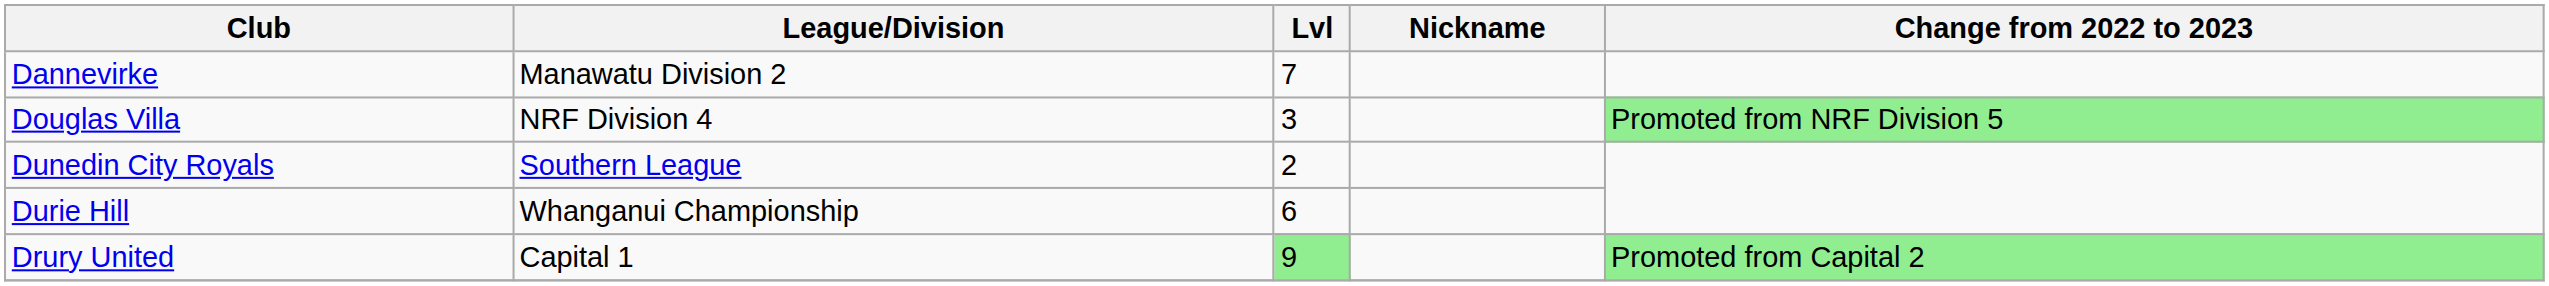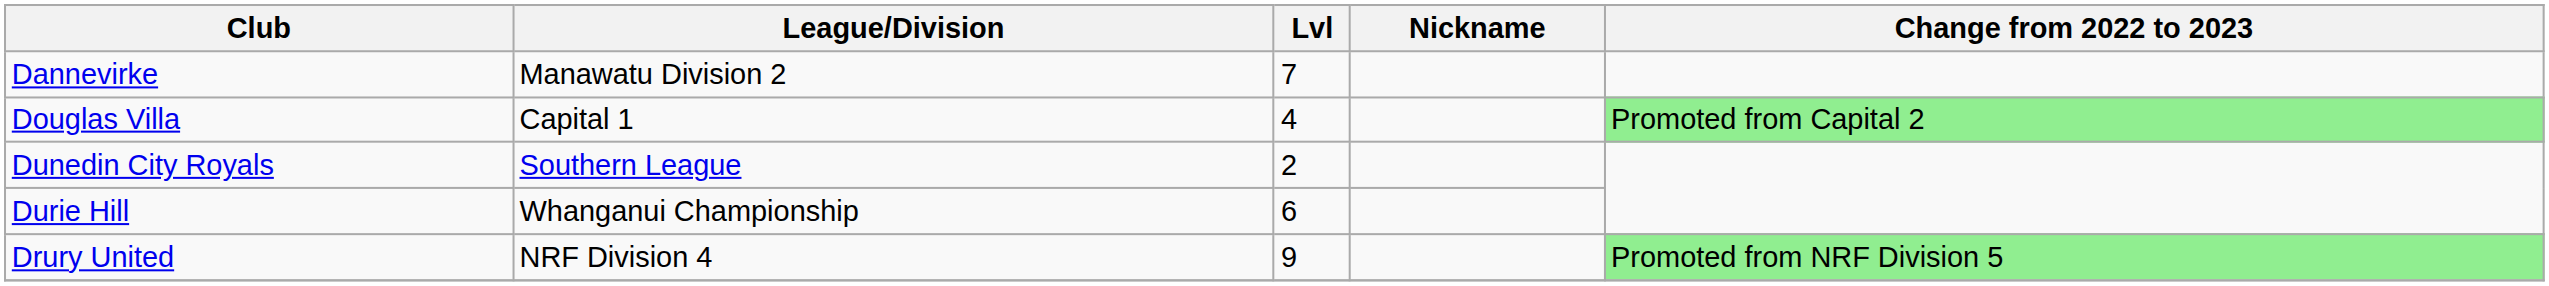 <table class="wikitable sortable" width=100% style="font-size:90%">
 <tr>
 <th width=20%>Club</th>
 <th width=30%>League/Division</th>
 <th width=3%>Lvl</th>
 <th width=10%>Nickname</th>
 <th width=37%>Change from 2022 to 2023</th>
 </tr>
 <tr>
 <td><a href='#'>Dannevirke</a></td>
 <td>Manawatu Division 2</td>
 <td>7</td>
 <td></td>
 </tr>
 <tr>
 <td><a href='#'>Douglas Villa</a></td>
-<td>NRF Division 4</td>
-<td>3</td>
+<td>Capital 1</td>
+<td>4</td>
 <td></td>
-<td style="background:lightgreen">Promoted from NRF Division 5</td>
+<td style="background:lightgreen">Promoted from Capital 2</td>
 </tr>
 <tr>
 <td><a href='#'>Dunedin City Royals</a></td>
 <td><a href='#'>Southern League</a></td>
 <td>2</td>
 <td></td>
 </tr>
 <tr>
 <td><a href='#'>Durie Hill</a></td>
 <td>Whanganui Championship</td>
 <td>6</td>
 <td></td>
 </tr>
 <tr>
 <td><a href='#'>Drury United</a></td>
-<td>Capital 1</td>
-<td style="background: lightgreen;">9</td>
+<td>NRF Division 4</td>
+<td>9</td>
 <td></td>
-<td style="background:lightgreen">Promoted from Capital 2</td>
+<td style="background:lightgreen">Promoted from NRF Division 5</td>
 </tr>
 <tr>
 </tr>
 </table>
